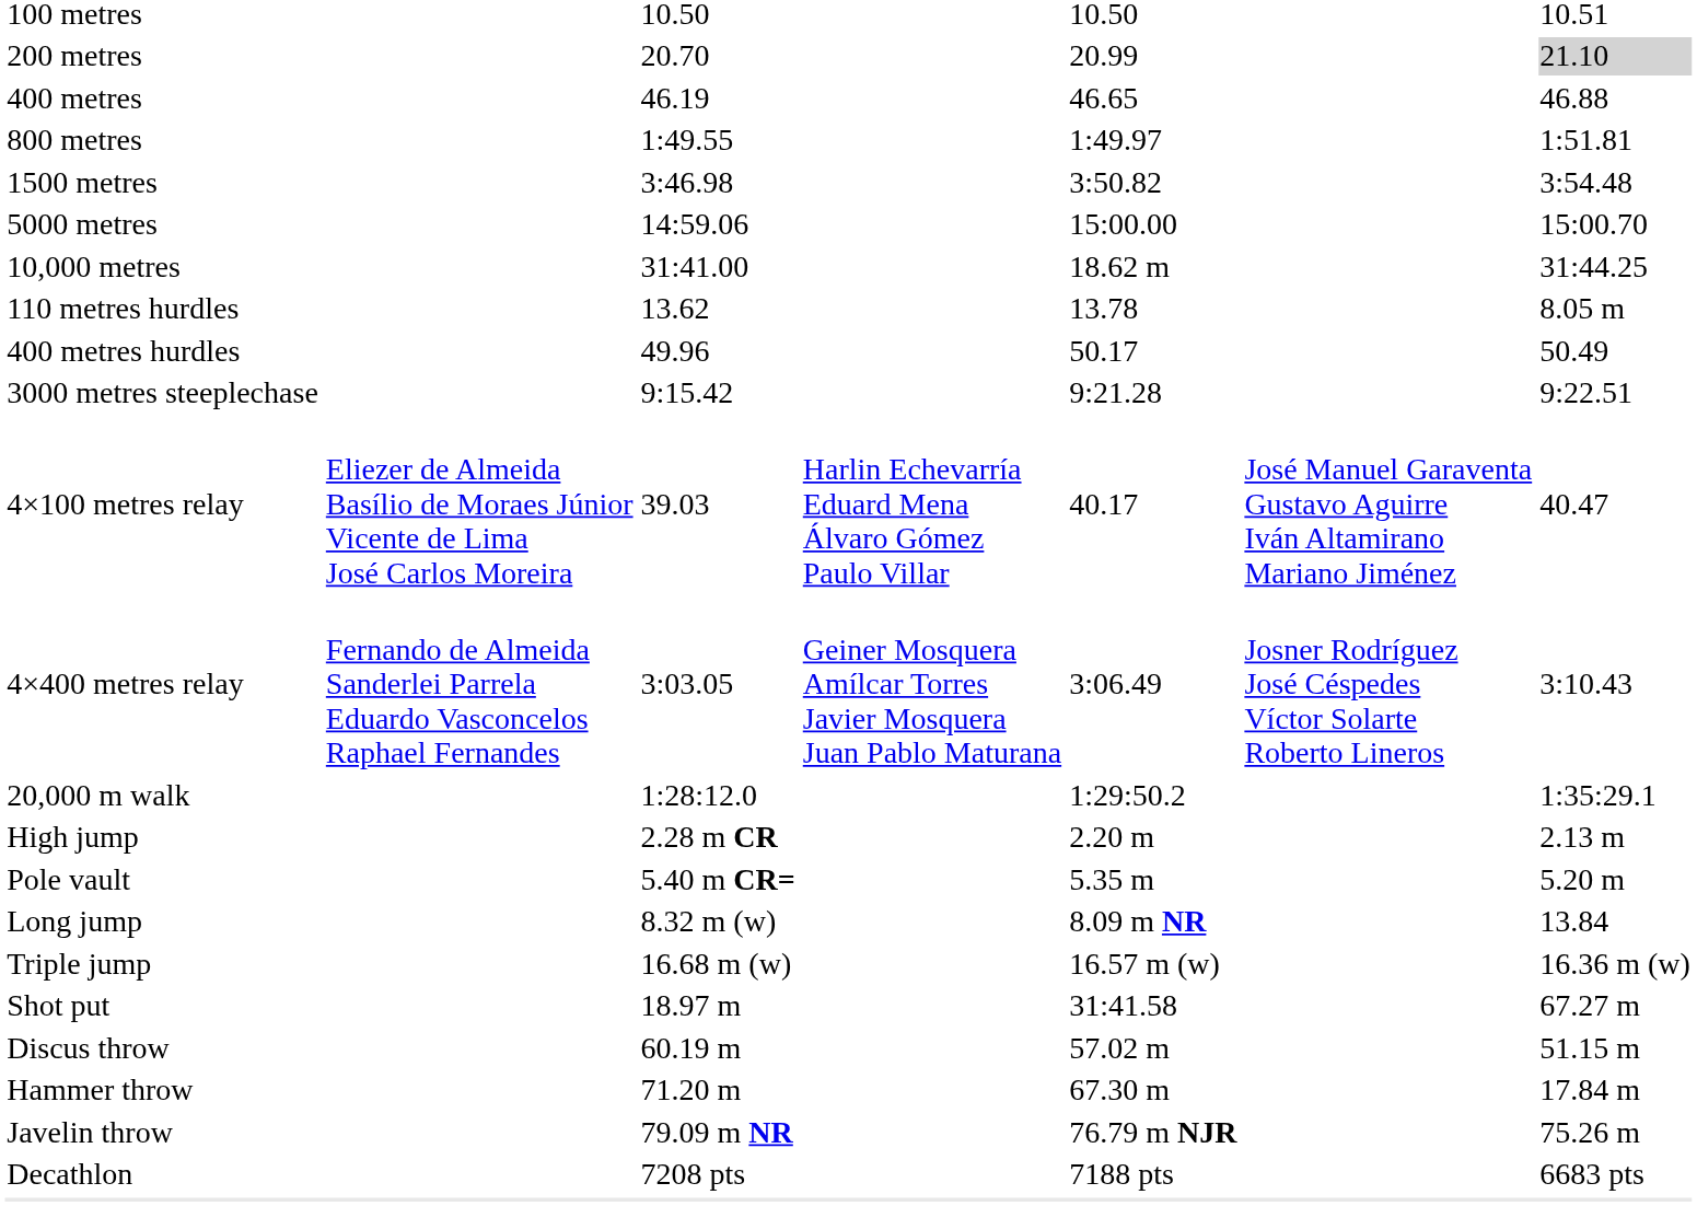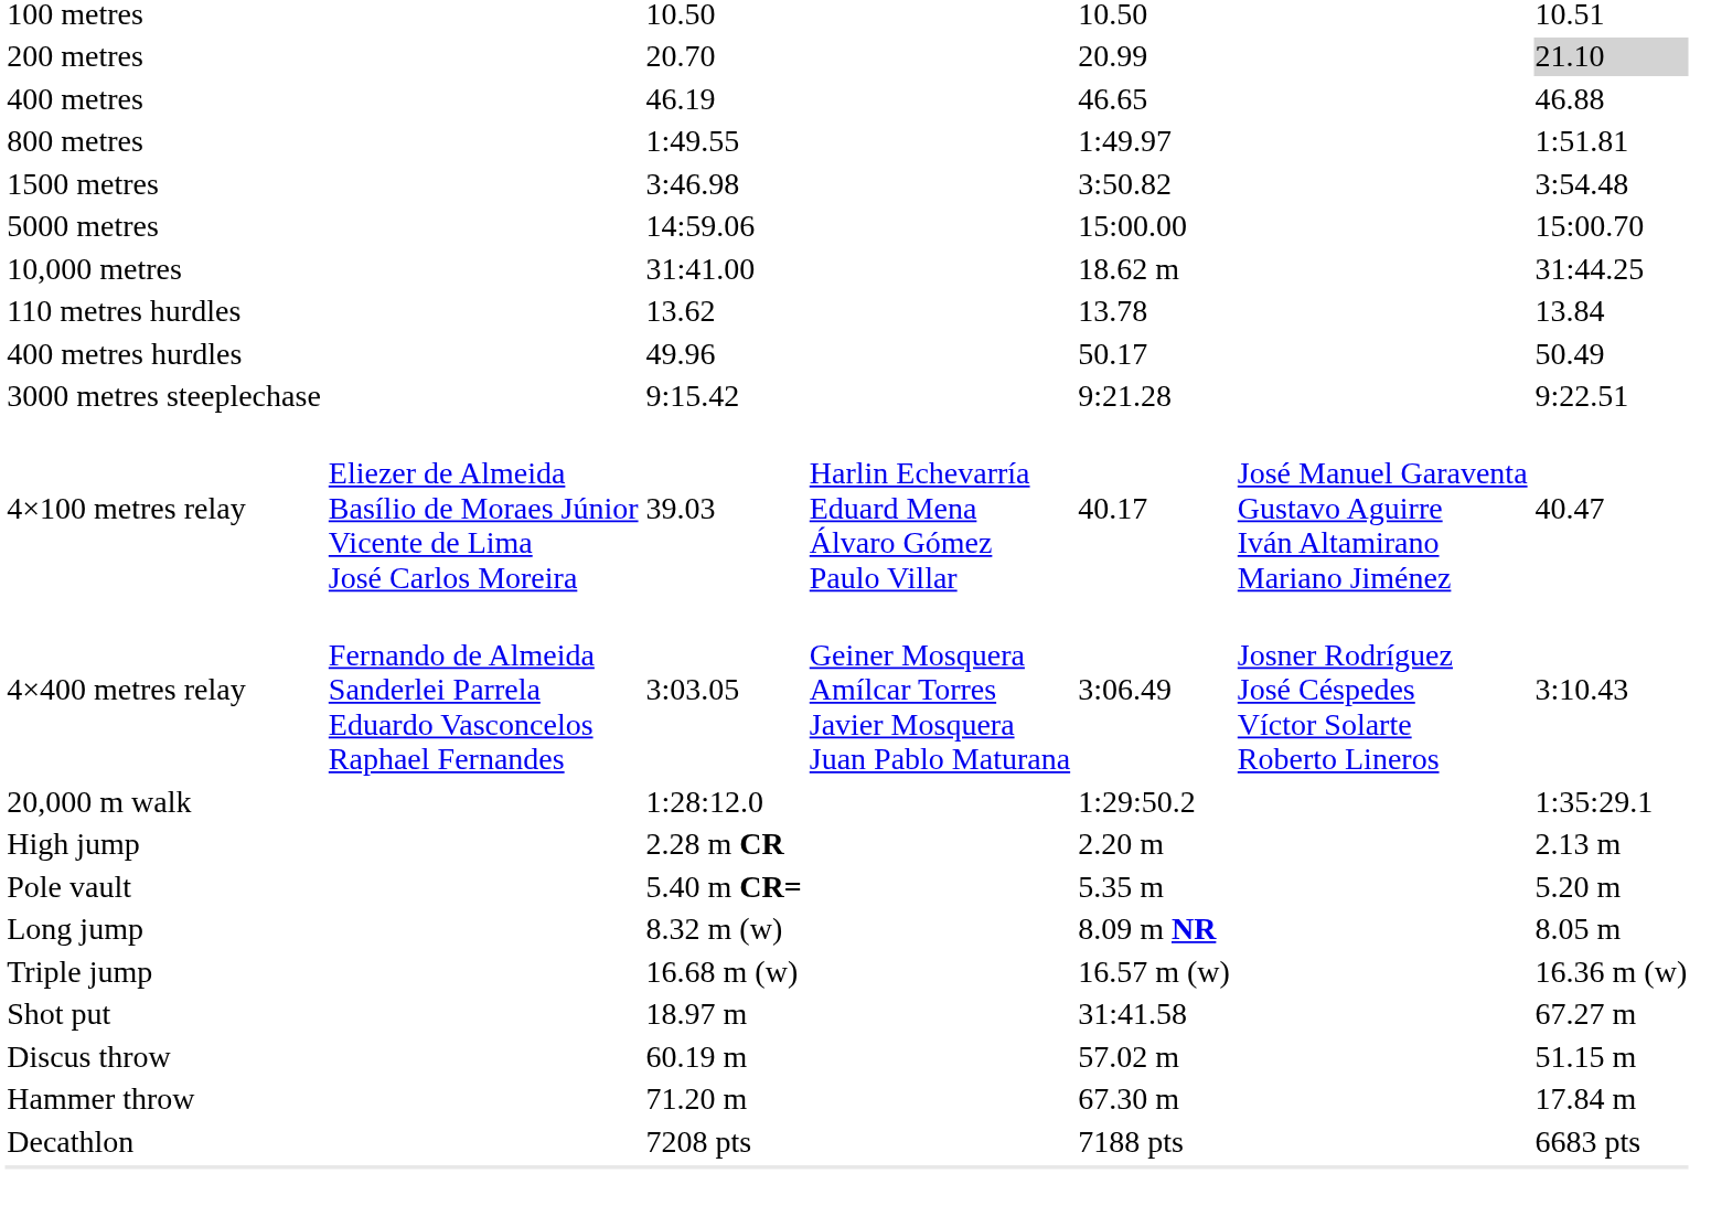 <table>
 <tr>
 <td>100 metres</td>
 <td></td>
 <td>10.50</td>
 <td></td>
 <td>10.50</td>
 <td></td>
 <td>10.51</td>
 </tr>
 <tr>
 <td>200 metres</td>
 <td></td>
 <td>20.70</td>
 <td></td>
 <td>20.99</td>
 <td></td>
 <td style="background: lightgrey;">21.10</td>
 </tr>
 <tr>
 <td>400 metres</td>
 <td></td>
 <td>46.19</td>
 <td></td>
 <td>46.65</td>
 <td></td>
 <td>46.88</td>
 </tr>
 <tr>
 <td>800 metres</td>
 <td></td>
 <td>1:49.55</td>
 <td></td>
 <td>1:49.97</td>
 <td></td>
 <td>1:51.81</td>
 </tr>
 <tr>
 <td>1500 metres</td>
 <td></td>
 <td>3:46.98</td>
 <td></td>
 <td>3:50.82</td>
 <td></td>
 <td>3:54.48</td>
 </tr>
 <tr>
 <td>5000 metres</td>
 <td></td>
 <td>14:59.06</td>
 <td></td>
 <td>15:00.00</td>
 <td></td>
 <td>15:00.70</td>
 </tr>
 <tr>
 <td>10,000 metres</td>
 <td></td>
 <td>31:41.00</td>
 <td></td>
 <td>18.62 m</td>
 <td></td>
 <td>31:44.25</td>
 </tr>
 <tr>
 <td>110 metres hurdles</td>
 <td></td>
 <td>13.62</td>
 <td></td>
 <td>13.78</td>
 <td></td>
-<td>8.05 m</td>
+<td>13.84</td>
 </tr>
 <tr>
 <td>400 metres hurdles</td>
 <td></td>
 <td>49.96</td>
 <td></td>
 <td>50.17</td>
 <td></td>
 <td>50.49</td>
 </tr>
 <tr>
 <td>3000 metres steeplechase</td>
 <td></td>
 <td>9:15.42</td>
 <td></td>
 <td>9:21.28</td>
 <td></td>
 <td>9:22.51</td>
 </tr>
 <tr>
 <td>4×100 metres relay</td>
 <td><br><a href='#'>Eliezer de Almeida</a><br><a href='#'>Basílio de Moraes Júnior</a><br><a href='#'>Vicente de Lima</a><br><a href='#'>José Carlos Moreira</a></td>
 <td>39.03</td>
 <td><br><a href='#'>Harlin Echevarría</a><br><a href='#'>Eduard Mena</a><br><a href='#'>Álvaro Gómez</a><br><a href='#'>Paulo Villar</a></td>
 <td>40.17</td>
 <td><br><a href='#'>José Manuel Garaventa</a><br><a href='#'>Gustavo Aguirre</a><br><a href='#'>Iván Altamirano</a><br><a href='#'>Mariano Jiménez</a></td>
 <td>40.47</td>
 </tr>
 <tr>
 <td>4×400 metres relay</td>
 <td><br><a href='#'>Fernando de Almeida</a><br><a href='#'>Sanderlei Parrela</a><br><a href='#'>Eduardo Vasconcelos</a><br><a href='#'>Raphael Fernandes</a></td>
 <td>3:03.05</td>
 <td><br><a href='#'>Geiner Mosquera</a><br><a href='#'>Amílcar Torres</a><br><a href='#'>Javier Mosquera</a><br><a href='#'>Juan Pablo Maturana</a></td>
 <td>3:06.49</td>
 <td><br><a href='#'>Josner Rodríguez</a><br><a href='#'>José Céspedes</a><br><a href='#'>Víctor Solarte</a><br><a href='#'>Roberto Lineros</a></td>
 <td>3:10.43</td>
 </tr>
 <tr>
 <td>20,000 m walk</td>
 <td></td>
 <td>1:28:12.0</td>
 <td></td>
 <td>1:29:50.2</td>
 <td></td>
 <td>1:35:29.1</td>
 </tr>
 <tr>
 <td>High jump</td>
 <td></td>
 <td>2.28 m <strong>CR</strong></td>
 <td></td>
 <td>2.20 m</td>
 <td><br></td>
 <td>2.13 m</td>
 </tr>
 <tr>
 <td>Pole vault</td>
 <td></td>
 <td>5.40 m <strong>CR=</strong></td>
 <td></td>
 <td>5.35 m</td>
 <td></td>
 <td>5.20 m</td>
 </tr>
 <tr>
 <td>Long jump</td>
 <td></td>
 <td>8.32 m (w)</td>
 <td></td>
 <td>8.09 m <strong><a href='#'>NR</a></strong></td>
 <td></td>
-<td>13.84</td>
+<td>8.05 m</td>
 </tr>
 <tr>
 <td>Triple jump</td>
 <td></td>
 <td>16.68 m (w)</td>
 <td></td>
 <td>16.57 m (w)</td>
 <td></td>
 <td>16.36 m (w)</td>
 </tr>
 <tr>
 <td>Shot put</td>
 <td></td>
 <td>18.97 m</td>
 <td></td>
 <td>31:41.58</td>
 <td></td>
 <td>67.27 m</td>
 </tr>
 <tr>
 <td>Discus throw</td>
 <td></td>
 <td>60.19 m</td>
 <td></td>
 <td>57.02 m</td>
 <td></td>
 <td>51.15 m</td>
 </tr>
 <tr>
 <td>Hammer throw</td>
 <td></td>
 <td>71.20 m</td>
 <td></td>
 <td>67.30 m</td>
 <td></td>
 <td>17.84 m</td>
 </tr>
 <tr>
-<td>Javelin throw</td>
-<td></td>
-<td>79.09 m <strong><a href='#'>NR</a></strong></td>
-<td></td>
-<td>76.79 m <strong>NJR</strong></td>
-<td></td>
-<td>75.26 m</td>
-</tr>
-<tr>
 <td>Decathlon</td>
 <td></td>
 <td>7208 pts</td>
 <td></td>
 <td>7188 pts</td>
 <td></td>
 <td>6683 pts</td>
 </tr>
 <tr bgcolor= e8e8e8>
 <td colspan=7></td>
 </tr>
 </table>
